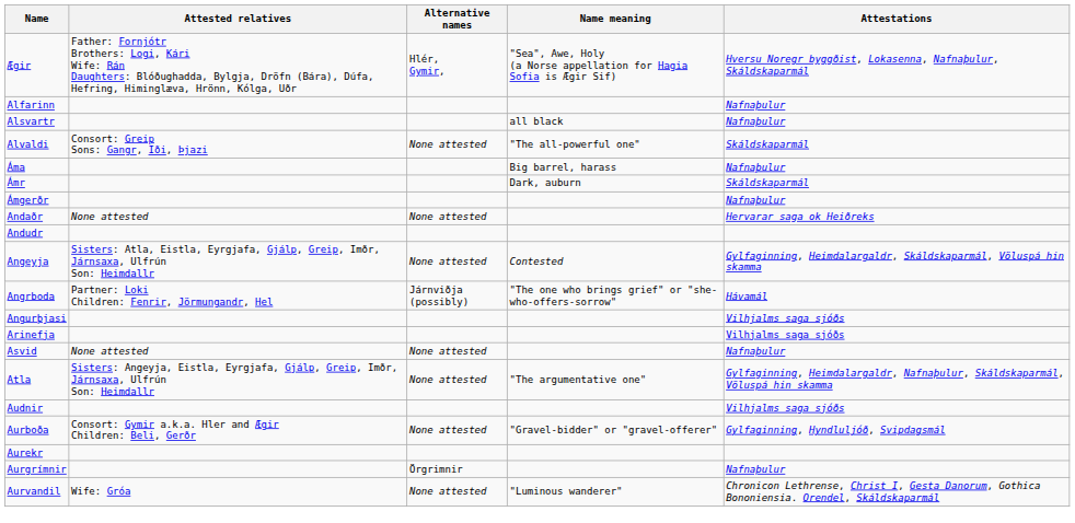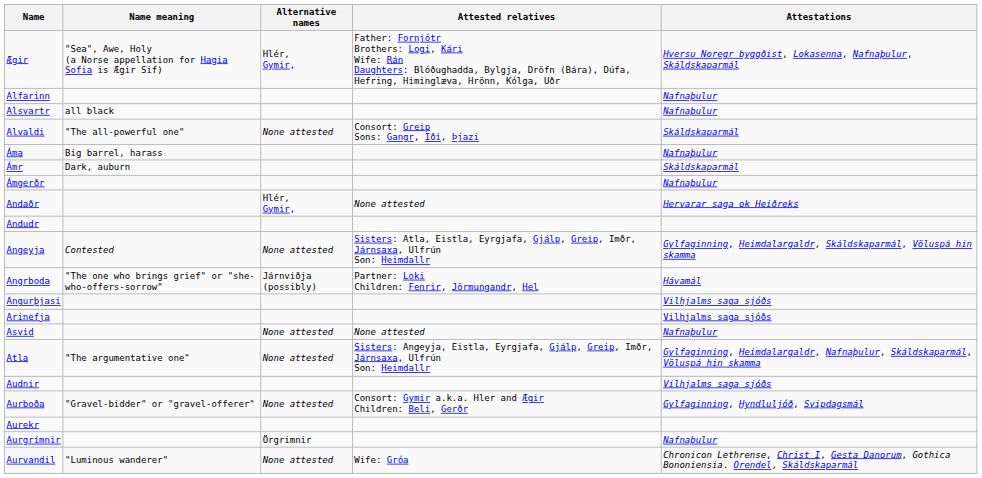 <table class="wikitable sortable" style="font-size: 90%; width: 100%">
 <tr>
 <th>Name</th>
+<th>Name meaning</th>
+<th>Alternative names</th>
 <th>Attested relatives</th>
-<th>Alternative names</th>
-<th>Name meaning</th>
 <th>Attestations</th>
 </tr>
 <tr>
 <td><a href='#'>Ægir</a></td>
+<td>"Sea", Awe, Holy<br>(a Norse appellation for <a href='#'>Hagia Sofia</a> is Ægir Sif)</td>
+<td>Hlér,  <br><a href='#'>Gymir</a>,<br></td>
 <td>Father: <a href='#'>Fornjótr</a> <br> Brothers: <a href='#'>Logi</a>, <a href='#'>Kári</a> <br> Wife: <a href='#'>Rán</a> <br> <a href='#'>Daughters</a>: Blóðughadda, Bylgja, Dröfn (Bára), Dúfa, Hefring, Himinglæva, Hrönn, Kólga, Uðr</td>
-<td>Hlér,  <br><a href='#'>Gymir</a>,<br></td>
-<td>"Sea", Awe, Holy<br>(a Norse appellation for <a href='#'>Hagia Sofia</a> is Ægir Sif)</td>
 <td><em><a href='#'>Hversu Noregr byggðist</a></em>, <em><a href='#'>Lokasenna</a></em>, <em><a href='#'>Nafnaþulur</a></em>, <em><a href='#'>Skáldskaparmál</a></em></td>
 </tr>
 <tr>
 <td><a href='#'>Alfarinn</a></td>
 <td></td>
 <td></td>
 <td></td>
 <td><em><a href='#'>Nafnaþulur</a></em></td>
 </tr>
 <tr>
 <td><a href='#'>Alsvartr</a></td>
+<td>all black</td>
 <td></td>
 <td></td>
-<td>all black</td>
 <td><em><a href='#'>Nafnaþulur</a></em></td>
 </tr>
 <tr>
 <td><a href='#'>Alvaldi</a></td>
+<td>"The all-powerful one"</td>
+<td><em>None attested</em></td>
 <td>Consort: <a href='#'>Greip</a> <br> Sons: <a href='#'>Gangr</a>, <a href='#'>Iði</a>, <a href='#'>Þjazi</a></td>
-<td><em>None attested</em></td>
-<td>"The all-powerful one"</td>
 <td><em><a href='#'>Skáldskaparmál</a></em></td>
 </tr>
 <tr>
 <td><a href='#'>Áma</a></td>
+<td>Big barrel, harass</td>
 <td></td>
 <td></td>
-<td>Big barrel, harass</td>
 <td><em><a href='#'>Nafnaþulur</a></em></td>
 </tr>
 <tr>
 <td><a href='#'>Ámr</a></td>
+<td>Dark, auburn</td>
 <td></td>
 <td></td>
-<td>Dark, auburn</td>
 <td><em><a href='#'>Skáldskaparmál</a></em></td>
 </tr>
 <tr>
 <td><a href='#'>Ámgerðr</a></td>
 <td></td>
 <td></td>
 <td></td>
 <td><em><a href='#'>Nafnaþulur</a></em></td>
 </tr>
 <tr>
 <td><a href='#'>Andaðr</a></td>
+<td></td>
+<td>Hlér,  <br><a href='#'>Gymir</a>,<br></td>
 <td><em>None attested</em></td>
-<td><em>None attested</em></td>
-<td></td>
 <td><em><a href='#'>Hervarar saga ok Heiðreks</a></em></td>
 </tr>
 <tr>
 <td><a href='#'>Andudr</a></td>
 <td></td>
 <td></td>
 <td></td>
 <td></td>
 </tr>
 <tr>
 <td><a href='#'>Angeyja</a></td>
+<td><em>Contested</em></td>
+<td><em>None attested</em></td>
 <td><a href='#'>Sisters</a>: Atla, Eistla, Eyrgjafa, <a href='#'>Gjálp</a>, <a href='#'>Greip</a>, Imðr, <a href='#'>Járnsaxa</a>, Ulfrún <br> Son: <a href='#'>Heimdallr</a></td>
-<td><em>None attested</em></td>
-<td><em>Contested</em></td>
 <td><em><a href='#'>Gylfaginning</a></em>, <em><a href='#'>Heimdalargaldr</a></em>, <em><a href='#'>Skáldskaparmál</a></em>, <em><a href='#'>Völuspá hin skamma</a></em></td>
 </tr>
 <tr>
 <td><a href='#'>Angrboda</a></td>
+<td>"The one who brings grief" or "she-who-offers-sorrow"</td>
+<td>Járnviðja (possibly)</td>
 <td>Partner: <a href='#'>Loki</a> <br> Children: <a href='#'>Fenrir</a>, <a href='#'>Jörmungandr</a>, <a href='#'>Hel</a></td>
-<td>Járnviðja (possibly)</td>
-<td>"The one who brings grief" or "she-who-offers-sorrow"</td>
 <td><em><a href='#'>Hávamál</a></em></td>
 </tr>
 <tr>
 <td><a href='#'>Angurþjasi</a></td>
 <td></td>
 <td></td>
 <td></td>
 <td><em><a href='#'>Vilhjalms saga sjóðs</a></em></td>
 </tr>
 <tr>
 <td><a href='#'>Arinefja</a></td>
 <td></td>
 <td></td>
 <td></td>
 <td><a href='#'>Vilhjalms saga sjóðs</a></td>
 </tr>
 <tr>
 <td><a href='#'>Asvid</a></td>
+<td></td>
 <td><em>None attested</em></td>
 <td><em>None attested</em></td>
-<td></td>
 <td><em><a href='#'>Nafnaþulur</a></em></td>
 </tr>
 <tr>
 <td><a href='#'>Atla</a></td>
+<td>"The argumentative one"</td>
+<td><em>None attested</em></td>
 <td><a href='#'>Sisters</a>: Angeyja, Eistla, Eyrgjafa, <a href='#'>Gjálp</a>, <a href='#'>Greip</a>, Imðr, <a href='#'>Járnsaxa</a>, Ulfrún <br> Son: <a href='#'>Heimdallr</a></td>
-<td><em>None attested</em></td>
-<td>"The argumentative one"</td>
 <td><em><a href='#'>Gylfaginning</a></em>, <em><a href='#'>Heimdalargaldr</a></em>, <em><a href='#'>Nafnaþulur</a></em>, <em><a href='#'>Skáldskaparmál</a></em>, <em><a href='#'>Völuspá hin skamma</a></em></td>
 </tr>
 <tr>
 <td><a href='#'>Audnir</a></td>
 <td></td>
 <td></td>
 <td></td>
 <td><em><a href='#'>Vilhjalms saga sjóðs</a></em></td>
 </tr>
 <tr>
 <td><a href='#'>Aurboða</a></td>
+<td>"Gravel-bidder" or "gravel-offerer"</td>
+<td><em>None attested</em></td>
 <td>Consort: <a href='#'>Gymir</a> a.k.a. Hler and <a href='#'>Ægir</a><br> Children: <a href='#'>Beli</a>, <a href='#'>Gerðr</a></td>
-<td><em>None attested</em></td>
-<td>"Gravel-bidder" or "gravel-offerer"</td>
 <td><em><a href='#'>Gylfaginning</a></em>, <em><a href='#'>Hyndluljóð</a></em>, <em><a href='#'>Svipdagsmál</a></em></td>
 </tr>
 <tr>
 <td><a href='#'>Aurekr</a></td>
 <td></td>
 <td></td>
 <td></td>
 <td></td>
 </tr>
 <tr>
 <td><a href='#'>Aurgrímnir</a></td>
 <td></td>
 <td>Örgrimnir</td>
 <td></td>
 <td><em><a href='#'>Nafnaþulur</a></em></td>
 </tr>
 <tr>
 <td><a href='#'>Aurvandil</a></td>
+<td>"Luminous wanderer"</td>
+<td><em>None attested</em></td>
 <td>Wife: <a href='#'>Gróa</a></td>
-<td><em>None attested</em></td>
-<td>"Luminous wanderer"</td>
 <td><em>Chronicon Lethrense</em>, <em><a href='#'>Christ I</a></em>, <em><a href='#'>Gesta Danorum</a></em>, <em>Gothica Bononiensia</em>. <em><a href='#'>Orendel</a></em>, <em><a href='#'>Skáldskaparmál</a></em></td>
 </tr>
 </table>
